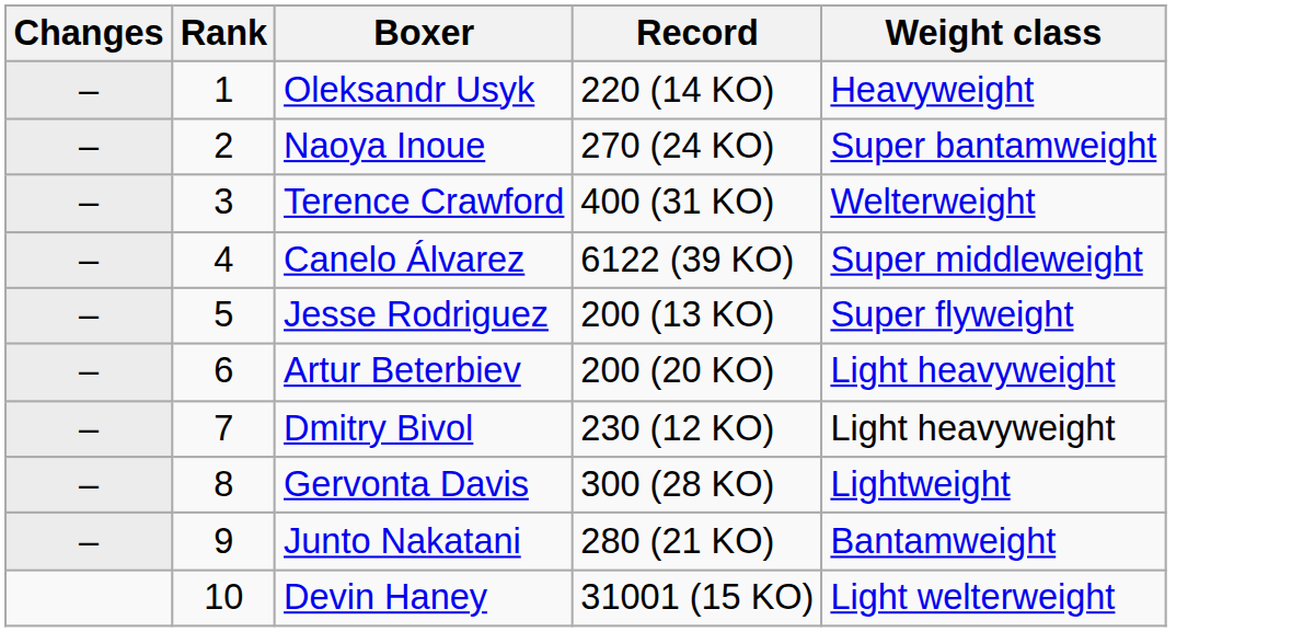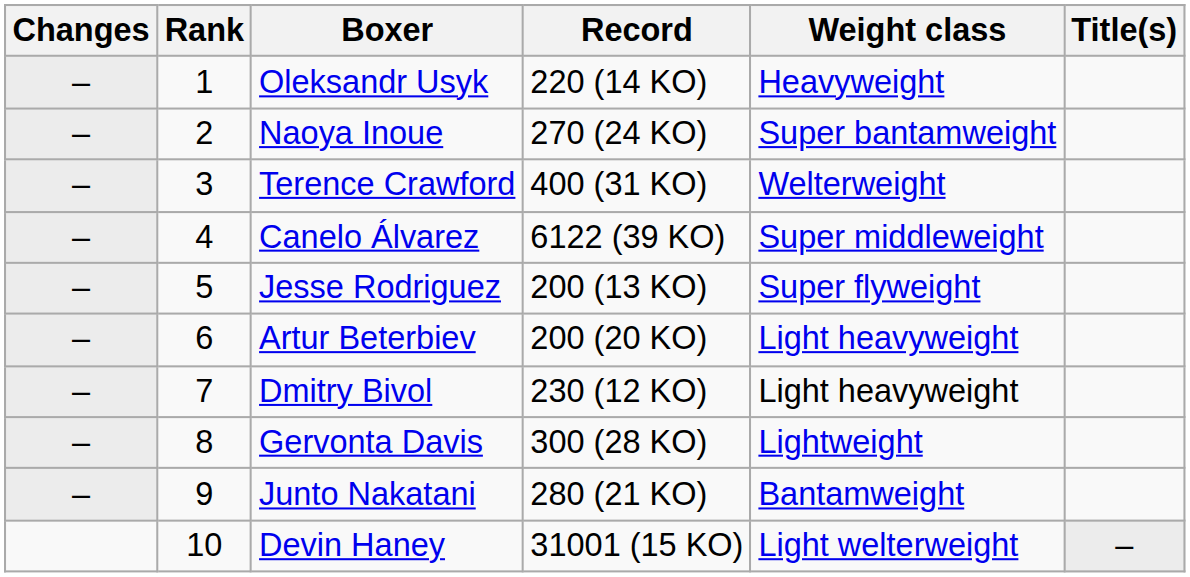 <table class="wikitable ">
 <tr>
 <th>Changes</th>
 <th>Rank</th>
 <th>Boxer</th>
 <th>Record</th>
 <th>Weight class</th>
+<th>Title(s)</th>
 </tr>
 <tr>
 <td align=center bgcolor=#ECECEC>–</td>
 <td align=center>1</td>
 <td><a href='#'>Oleksandr Usyk</a></td>
 <td>220 (14 KO)</td>
 <td><a href='#'>Heavyweight</a></td>
+<td></td>
 </tr>
 <tr>
 <td align=center bgcolor=#ECECEC>–</td>
 <td align=center>2</td>
 <td><a href='#'>Naoya Inoue</a></td>
 <td>270 (24 KO)</td>
 <td><a href='#'>Super bantamweight</a></td>
+<td></td>
 </tr>
 <tr>
 <td align=center bgcolor=#ECECEC>–</td>
 <td align=center>3</td>
 <td><a href='#'>Terence Crawford</a></td>
 <td>400 (31 KO)</td>
 <td><a href='#'>Welterweight</a></td>
+<td></td>
 </tr>
 <tr>
 <td align=center bgcolor=#ECECEC>–</td>
 <td align=center>4</td>
 <td><a href='#'>Canelo Álvarez</a></td>
 <td>6122 (39 KO)</td>
 <td><a href='#'>Super middleweight</a></td>
+<td></td>
 </tr>
 <tr>
 <td align=center bgcolor=#ECECEC>–</td>
 <td align=center>5</td>
 <td><a href='#'>Jesse Rodriguez</a></td>
 <td>200 (13 KO)</td>
 <td><a href='#'>Super flyweight</a></td>
+<td></td>
 </tr>
 <tr>
 <td align=center bgcolor=#ECECEC>–</td>
 <td align=center>6</td>
 <td><a href='#'>Artur Beterbiev</a></td>
 <td>200 (20 KO)</td>
 <td><a href='#'>Light heavyweight</a></td>
+<td></td>
 </tr>
 <tr>
 <td align=center bgcolor=#ECECEC>–</td>
 <td align=center>7</td>
 <td><a href='#'>Dmitry Bivol</a></td>
 <td>230 (12 KO)</td>
 <td>Light heavyweight</td>
+<td></td>
 </tr>
 <tr>
 <td align=center bgcolor=#ECECEC>–</td>
 <td align=center>8</td>
 <td><a href='#'>Gervonta Davis</a></td>
 <td>300 (28 KO)</td>
 <td><a href='#'>Lightweight</a></td>
+<td></td>
 </tr>
 <tr>
 <td align=center bgcolor=#ECECEC>–</td>
 <td align=center>9</td>
 <td><a href='#'>Junto Nakatani</a></td>
 <td>280 (21 KO)</td>
 <td><a href='#'>Bantamweight</a></td>
+<td></td>
 </tr>
 <tr>
 <td align=center></td>
 <td align=center>10</td>
 <td><a href='#'>Devin Haney</a></td>
 <td>31001 (15 KO)</td>
 <td><a href='#'>Light welterweight</a></td>
+<td align=center bgcolor=#ECECEC data-sort-value="Z">–</td>
 </tr>
 </table>
